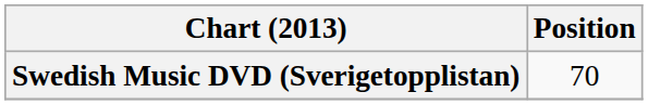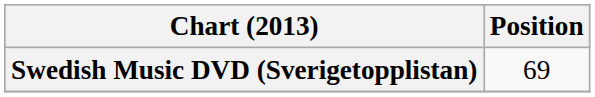 <table class="wikitable sortable plainrowheaders"  style="text-align:center;">
 <tr>
 <th>Chart (2013)</th>
 <th>Position</th>
 </tr>
 <tr>
 <th scope="row">Swedish Music DVD (Sverigetopplistan)</th>
-<td>70</td>
+<td>69</td>
 </tr>
 <tr>
 </tr>
 </table>
